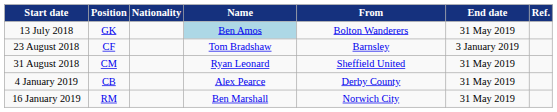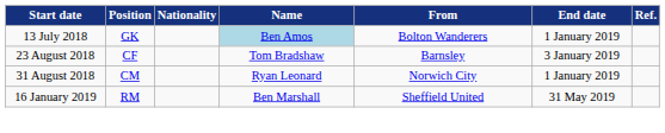 <table class="wikitable"  style="text-align:center; font-size:90%; ">
 <tr>
 <th style="background:#15317E; color:white; width:110px;">Start date</th>
 <th style="background:#15317E; color:white; width:50px;">Position</th>
 <th style="background:#15317E; color:white; width:50px;">Nationality</th>
 <th style="background:#15317E; color:white; width:150px;">Name</th>
 <th style="background:#15317E; color:white; width:200px;">From</th>
 <th style="background:#15317E; color:white; width:110px;">End date</th>
 <th style="background:#15317E; color:white; width:25px;">Ref.</th>
 </tr>
 <tr>
 <td>13 July 2018</td>
 <td><a href='#'>GK</a></td>
 <td></td>
 <td style="background: lightblue;"><a href='#'>Ben Amos</a></td>
 <td><a href='#'>Bolton Wanderers</a></td>
-<td>31 May 2019</td>
+<td>1 January 2019</td>
 <td></td>
 </tr>
 <tr>
 <td>23 August 2018</td>
 <td><a href='#'>CF</a></td>
 <td></td>
 <td><a href='#'>Tom Bradshaw</a></td>
 <td><a href='#'>Barnsley</a></td>
 <td>3 January 2019</td>
 <td></td>
 </tr>
 <tr>
 <td>31 August 2018</td>
 <td><a href='#'>CM</a></td>
 <td></td>
 <td><a href='#'>Ryan Leonard</a></td>
-<td><a href='#'>Sheffield United</a></td>
-<td>31 May 2019</td>
-<td></td>
-</tr>
-<tr>
-<td>4 January 2019</td>
-<td><a href='#'>CB</a></td>
-<td></td>
-<td><a href='#'>Alex Pearce</a></td>
-<td><a href='#'>Derby County</a></td>
-<td>31 May 2019</td>
+<td><a href='#'>Norwich City</a></td>
+<td>1 January 2019</td>
 <td></td>
 </tr>
 <tr>
 <td>16 January 2019</td>
 <td><a href='#'>RM</a></td>
 <td></td>
 <td><a href='#'>Ben Marshall</a></td>
-<td><a href='#'>Norwich City</a></td>
+<td><a href='#'>Sheffield United</a></td>
 <td>31 May 2019</td>
 <td></td>
 </tr>
 </table>
